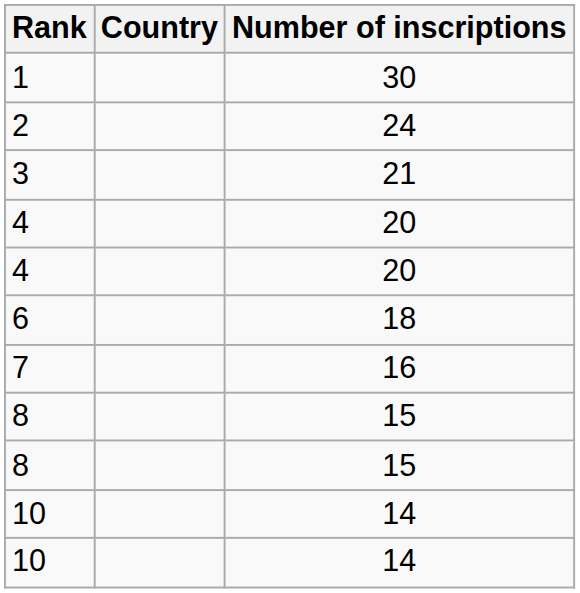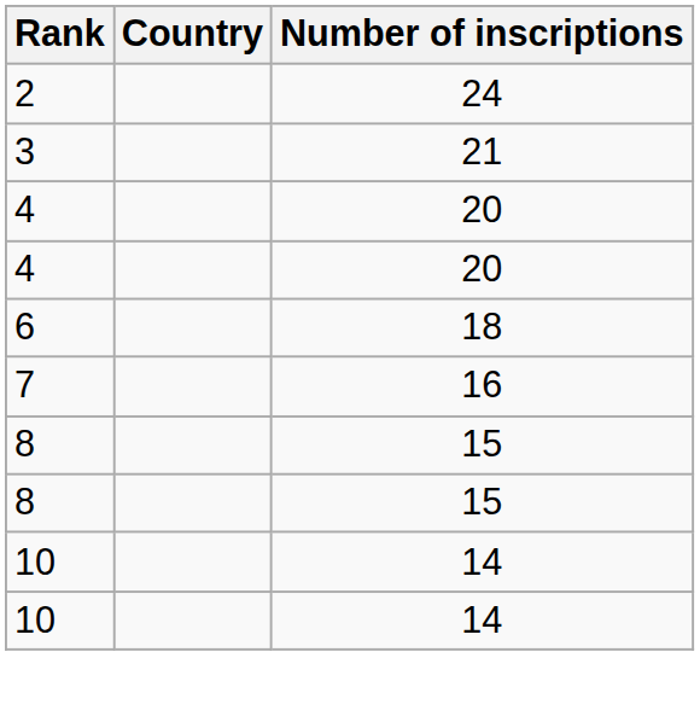 <table class="wikitable sortable">
 <tr>
 <th>Rank</th>
 <th>Country</th>
 <th>Number of inscriptions</th>
-</tr>
-<tr>
-<td>1</td>
-<td></td>
-<td style="text-align:center;">30</td>
 </tr>
 <tr>
 <td>2</td>
 <td></td>
 <td style="text-align:center;">24</td>
 </tr>
 <tr>
 <td>3</td>
 <td></td>
 <td style="text-align:center;">21</td>
 </tr>
 <tr>
 <td>4</td>
 <td></td>
 <td style="text-align:center;">20</td>
 </tr>
 <tr>
 <td>4</td>
 <td></td>
 <td style="text-align:center;">20</td>
 </tr>
 <tr>
 <td>6</td>
 <td></td>
 <td style="text-align:center;">18</td>
 </tr>
 <tr>
 <td>7</td>
 <td></td>
 <td style="text-align:center;">16</td>
 </tr>
 <tr>
 <td>8</td>
 <td></td>
 <td style="text-align:center;">15</td>
 </tr>
 <tr>
 <td>8</td>
 <td></td>
 <td style="text-align:center;">15</td>
 </tr>
 <tr>
 <td>10</td>
 <td></td>
 <td style="text-align:center;">14</td>
 </tr>
 <tr>
 <td>10</td>
 <td></td>
 <td style="text-align:center;">14</td>
 </tr>
 </table>
